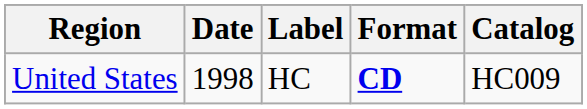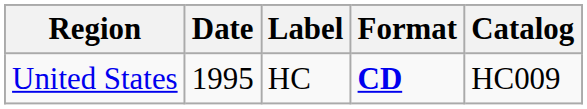 <table class="wikitable">
 <tr>
 <th>Region</th>
 <th>Date</th>
 <th>Label</th>
 <th>Format</th>
 <th>Catalog</th>
 </tr>
 <tr>
 <td><a href='#'>United States</a></td>
-<td>1998</td>
+<td>1995</td>
 <td>HC</td>
 <td><strong><a href='#'>CD</a></strong></td>
 <td>HC009</td>
 </tr>
 </table>
